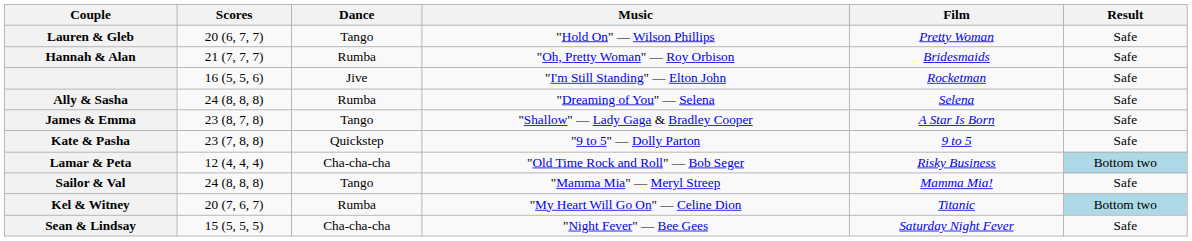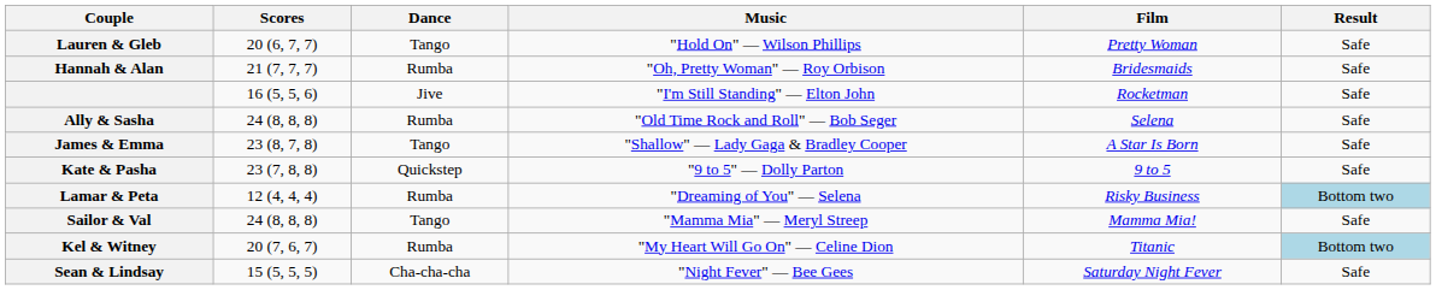 <table class="wikitable sortable" style="text-align:center; width: 90%">
 <tr>
 <th scope="col">Couple</th>
 <th scope="col">Scores</th>
 <th scope="col" class="unsortable">Dance</th>
 <th scope="col" class="unsortable">Music</th>
 <th scope="col" class="unsortable">Film</th>
 <th scope="col" class="unsortable">Result</th>
 </tr>
 <tr>
 <th scope="row">Lauren & Gleb</th>
 <td>20 (6, 7, 7)</td>
 <td>Tango</td>
 <td>"<a href='#'>Hold On</a>" — <a href='#'>Wilson Phillips</a></td>
 <td><em><a href='#'>Pretty Woman</a></em></td>
 <td>Safe</td>
 </tr>
 <tr>
 <th scope="row">Hannah & Alan</th>
 <td>21 (7, 7, 7)</td>
 <td>Rumba</td>
 <td>"<a href='#'>Oh, Pretty Woman</a>" — <a href='#'>Roy Orbison</a></td>
 <td><em><a href='#'>Bridesmaids</a></em></td>
 <td>Safe</td>
 </tr>
 <tr>
 <th scope="row"></th>
 <td>16 (5, 5, 6)</td>
 <td>Jive</td>
 <td>"<a href='#'>I'm Still Standing</a>" — <a href='#'>Elton John</a></td>
 <td><em><a href='#'>Rocketman</a></em></td>
 <td>Safe</td>
 </tr>
 <tr>
 <th scope="row">Ally & Sasha</th>
 <td>24 (8, 8, 8)</td>
 <td>Rumba</td>
-<td>"<a href='#'>Dreaming of You</a>" — <a href='#'>Selena</a></td>
+<td>"<a href='#'>Old Time Rock and Roll</a>" — <a href='#'>Bob Seger</a></td>
 <td><em><a href='#'>Selena</a></em></td>
 <td>Safe</td>
 </tr>
 <tr>
 <th scope="row">James & Emma</th>
 <td>23 (8, 7, 8)</td>
 <td>Tango</td>
 <td>"<a href='#'>Shallow</a>" — <a href='#'>Lady Gaga</a> & <a href='#'>Bradley Cooper</a></td>
 <td><em><a href='#'>A Star Is Born</a></em></td>
 <td>Safe</td>
 </tr>
 <tr>
 <th scope="row">Kate & Pasha</th>
 <td>23 (7, 8, 8)</td>
 <td>Quickstep</td>
 <td>"<a href='#'>9 to 5</a>" — <a href='#'>Dolly Parton</a></td>
 <td><em><a href='#'>9 to 5</a></em></td>
 <td>Safe</td>
 </tr>
 <tr>
 <th scope="row">Lamar & Peta</th>
 <td>12 (4, 4, 4)</td>
-<td>Cha-cha-cha</td>
-<td>"<a href='#'>Old Time Rock and Roll</a>" — <a href='#'>Bob Seger</a></td>
+<td>Rumba</td>
+<td>"<a href='#'>Dreaming of You</a>" — <a href='#'>Selena</a></td>
 <td><em><a href='#'>Risky Business</a></em></td>
 <td bgcolor=lightblue>Bottom two</td>
 </tr>
 <tr>
 <th scope="row">Sailor & Val</th>
 <td>24 (8, 8, 8)</td>
 <td>Tango</td>
 <td>"<a href='#'>Mamma Mia</a>" — <a href='#'>Meryl Streep</a></td>
 <td><em><a href='#'>Mamma Mia!</a></em></td>
 <td>Safe</td>
 </tr>
 <tr>
 <th scope="row">Kel & Witney</th>
 <td>20 (7, 6, 7)</td>
 <td>Rumba</td>
 <td>"<a href='#'>My Heart Will Go On</a>" — <a href='#'>Celine Dion</a></td>
 <td><em><a href='#'>Titanic</a></em></td>
 <td bgcolor=lightblue>Bottom two</td>
 </tr>
 <tr>
 <th scope="row">Sean & Lindsay</th>
 <td>15 (5, 5, 5)</td>
 <td>Cha-cha-cha</td>
 <td>"<a href='#'>Night Fever</a>" — <a href='#'>Bee Gees</a></td>
 <td><em><a href='#'>Saturday Night Fever</a></em></td>
 <td>Safe</td>
 </tr>
 </table>
